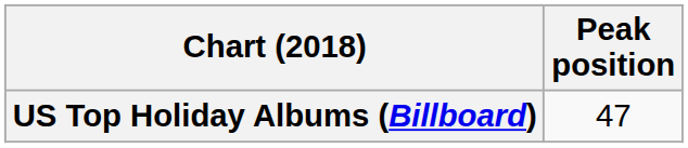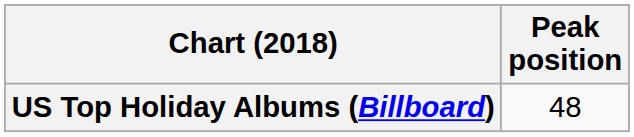 <table class="wikitable sortable plainrowheaders" style="text-align:center">
 <tr>
 <th scope="col">Chart (2018)</th>
 <th scope="col">Peak<br>position</th>
 </tr>
 <tr>
 <th scope="row">US Top Holiday Albums (<em><a href='#'>Billboard</a></em>)</th>
-<td>47</td>
+<td>48</td>
 </tr>
 </table>
